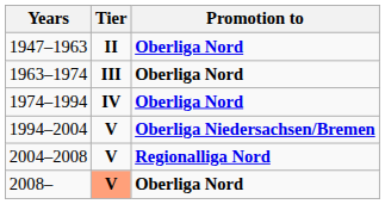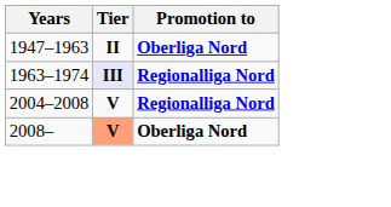 <table class="wikitable">
 <tr>
 <th>Years</th>
 <th>Tier</th>
 <th>Promotion to</th>
 </tr>
 <tr>
 <td>1947–1963</td>
 <td align="center"><strong>II</strong></td>
 <td><strong><a href='#'>Oberliga Nord</a></strong></td>
 </tr>
 <tr>
 <td>1963–1974</td>
-<td align="center"><strong>III</strong></td>
-<td><strong>Oberliga Nord</strong></td>
-</tr>
-<tr>
-<td>1974–1994</td>
-<td align="center"><strong>IV</strong></td>
-<td><strong><a href='#'>Oberliga Nord</a></strong></td>
-</tr>
-<tr>
-<td>1994–2004</td>
-<td align="center"><strong>V</strong></td>
-<td><strong><a href='#'>Oberliga Niedersachsen/Bremen</a></strong></td>
+<td align="center" style="background: lavender;"><strong>III</strong></td>
+<td><strong><a href='#'>Regionalliga Nord</a></strong></td>
 </tr>
 <tr>
 <td>2004–2008</td>
 <td align="center"><strong>V</strong></td>
 <td><strong><a href='#'>Regionalliga Nord</a></strong></td>
 </tr>
 <tr>
 <td>2008–</td>
 <td align="center" style="background: lightsalmon;"><strong>V</strong></td>
 <td><strong>Oberliga Nord</strong></td>
 </tr>
 </table>
